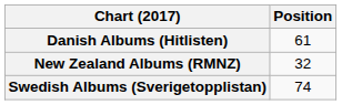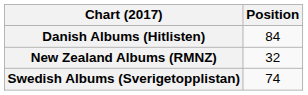 <table class="wikitable sortable plainrowheaders" style="text-align:center">
 <tr>
 <th scope="col">Chart (2017)</th>
 <th scope="col">Position</th>
 </tr>
 <tr>
 <th scope="row">Danish Albums (Hitlisten)</th>
-<td>61</td>
+<td>84</td>
 </tr>
 <tr>
 <th scope="row">New Zealand Albums (RMNZ)</th>
 <td>32</td>
 </tr>
 <tr>
 <th scope="row">Swedish Albums (Sverigetopplistan)</th>
 <td>74</td>
 </tr>
 </table>
